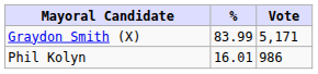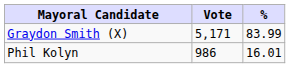 <table class="wikitable">
 <tr>
 <th style="background:#ddf; width:200px;">Mayoral Candidate </th>
+<th style="background:#ddf; width:50px;">Vote</th>
 <th style="background:#ddf; width:30px;">%</th>
-<th style="background:#ddf; width:50px;">Vote</th>
 </tr>
 <tr>
 <td><a href='#'>Graydon Smith</a> (X)</td>
+<td>5,171</td>
 <td>83.99</td>
-<td>5,171</td>
 </tr>
 <tr>
 <td>Phil Kolyn</td>
+<td>986</td>
 <td>16.01</td>
-<td>986</td>
 </tr>
 </table>
